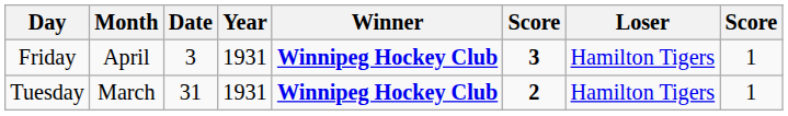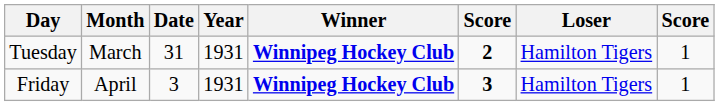 <table class="wikitable">
 <tr>
 <th>Day</th>
 <th>Month</th>
 <th>Date</th>
 <th>Year</th>
 <th>Winner</th>
 <th>Score</th>
 <th>Loser</th>
 <th>Score</th>
 </tr>
 <tr align="center">
+<td>Tuesday</td>
+<td>March</td>
+<td>31</td>
+<td>1931</td>
+<td><strong><a href='#'>Winnipeg Hockey Club</a></strong></td>
+<td><strong>2</strong></td>
+<td><a href='#'>Hamilton Tigers</a></td>
+<td>1</td>
+</tr>
+<tr align="center">
 <td>Friday</td>
 <td>April</td>
 <td>3</td>
 <td>1931</td>
 <td><strong><a href='#'>Winnipeg Hockey Club</a></strong></td>
 <td><strong>3</strong></td>
 <td><a href='#'>Hamilton Tigers</a></td>
 <td>1</td>
 </tr>
-<tr align="center">
-<td>Tuesday</td>
-<td>March</td>
-<td>31</td>
-<td>1931</td>
-<td><strong><a href='#'>Winnipeg Hockey Club</a></strong></td>
-<td><strong>2</strong></td>
-<td><a href='#'>Hamilton Tigers</a></td>
-<td>1</td>
-</tr>
 </table>
